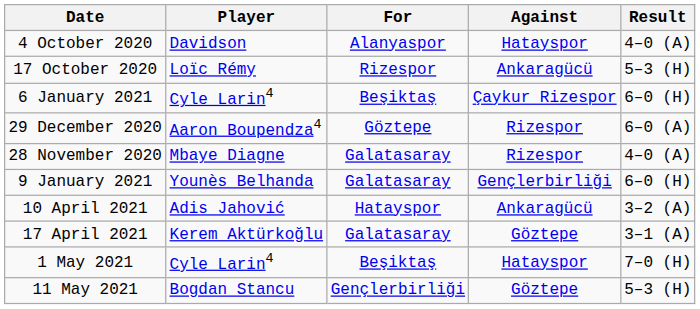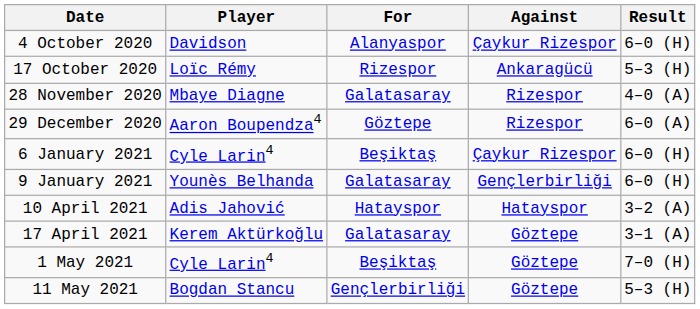 <table class="wikitable sortable">
 <tr>
 <th>Date</th>
 <th>Player</th>
 <th>For</th>
 <th>Against</th>
 <th style="text-align:center">Result</th>
 </tr>
 <tr>
 <td align=center>4 October 2020</td>
 <td> <a href='#'>Davidson</a></td>
 <td align=center><a href='#'>Alanyaspor</a></td>
-<td align=center><a href='#'>Hatayspor</a></td>
-<td align=center>4–0 (A)</td>
+<td align=center><a href='#'>Çaykur Rizespor</a></td>
+<td align=center>6–0 (H)</td>
 </tr>
 <tr>
 <td align=center>17 October 2020</td>
 <td> <a href='#'>Loïc Rémy</a></td>
 <td align=center><a href='#'>Rizespor</a></td>
 <td align=center><a href='#'>Ankaragücü</a></td>
 <td align=center>5–3 (H)</td>
 </tr>
 <tr>
-<td align=center>6 January 2021</td>
-<td> <a href='#'>Cyle Larin</a><sup>4</sup></td>
-<td align=center><a href='#'>Beşiktaş</a></td>
-<td align=center><a href='#'>Çaykur Rizespor</a></td>
-<td align=center>6–0 (H)</td>
+<td align=center>28 November 2020</td>
+<td> <a href='#'>Mbaye Diagne</a></td>
+<td align=center><a href='#'>Galatasaray</a></td>
+<td align=center><a href='#'>Rizespor</a></td>
+<td align=center>4–0 (A)</td>
 </tr>
 <tr>
 <td align=center>29 December 2020</td>
 <td> <a href='#'>Aaron Boupendza</a><sup>4</sup></td>
 <td align=center><a href='#'>Göztepe</a></td>
 <td align=center><a href='#'>Rizespor</a></td>
 <td align=center>6–0 (A)</td>
 </tr>
 <tr>
-<td align=center>28 November 2020</td>
-<td> <a href='#'>Mbaye Diagne</a></td>
-<td align=center><a href='#'>Galatasaray</a></td>
-<td align=center><a href='#'>Rizespor</a></td>
-<td align=center>4–0 (A)</td>
+<td align=center>6 January 2021</td>
+<td> <a href='#'>Cyle Larin</a><sup>4</sup></td>
+<td align=center><a href='#'>Beşiktaş</a></td>
+<td align=center><a href='#'>Çaykur Rizespor</a></td>
+<td align=center>6–0 (H)</td>
 </tr>
 <tr>
 <td align=center>9 January 2021</td>
 <td> <a href='#'>Younès Belhanda</a></td>
 <td align=center><a href='#'>Galatasaray</a></td>
 <td align=center><a href='#'>Gençlerbirliği</a></td>
 <td align=center>6–0 (H)</td>
 </tr>
 <tr>
 <td align=center>10 April 2021</td>
 <td> <a href='#'>Adis Jahović</a></td>
 <td align=center><a href='#'>Hatayspor</a></td>
-<td align=center><a href='#'>Ankaragücü</a></td>
+<td align=center><a href='#'>Hatayspor</a></td>
 <td align=center>3–2 (A)</td>
 </tr>
 <tr>
 <td align=center>17 April 2021</td>
 <td> <a href='#'>Kerem Aktürkoğlu</a></td>
 <td align=center><a href='#'>Galatasaray</a></td>
 <td align=center><a href='#'>Göztepe</a></td>
 <td align=center>3–1 (A)</td>
 </tr>
 <tr>
 <td align=center>1 May 2021</td>
 <td> <a href='#'>Cyle Larin</a><sup>4</sup></td>
 <td align=center><a href='#'>Beşiktaş</a></td>
-<td align=center><a href='#'>Hatayspor</a></td>
+<td align=center><a href='#'>Göztepe</a></td>
 <td align=center>7–0 (H)</td>
 </tr>
 <tr>
 <td align=center>11 May 2021</td>
 <td> <a href='#'>Bogdan Stancu</a></td>
 <td align=center><a href='#'>Gençlerbirliği</a></td>
 <td align=center><a href='#'>Göztepe</a></td>
 <td align=center>5–3 (H)</td>
 </tr>
 </table>
